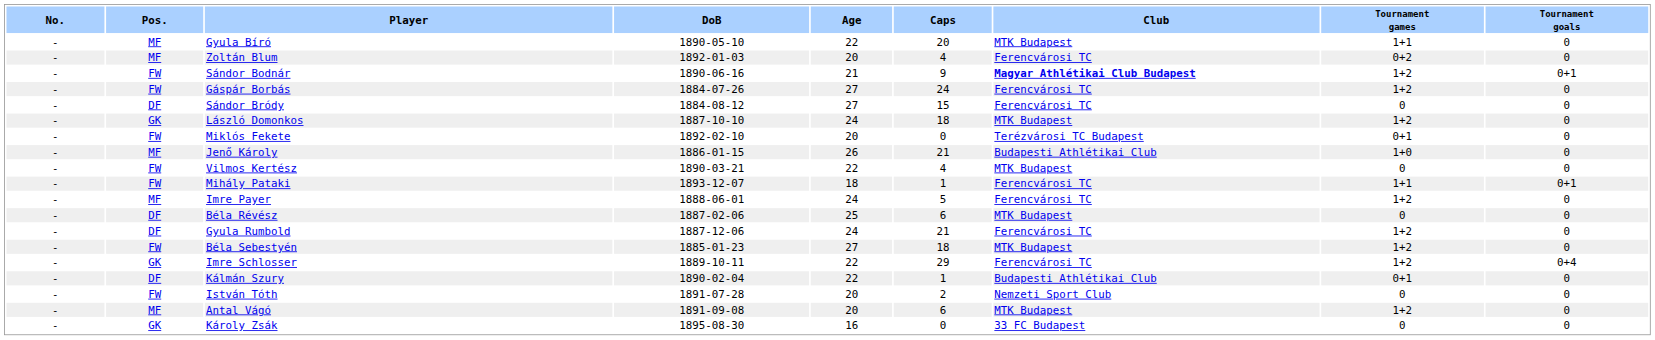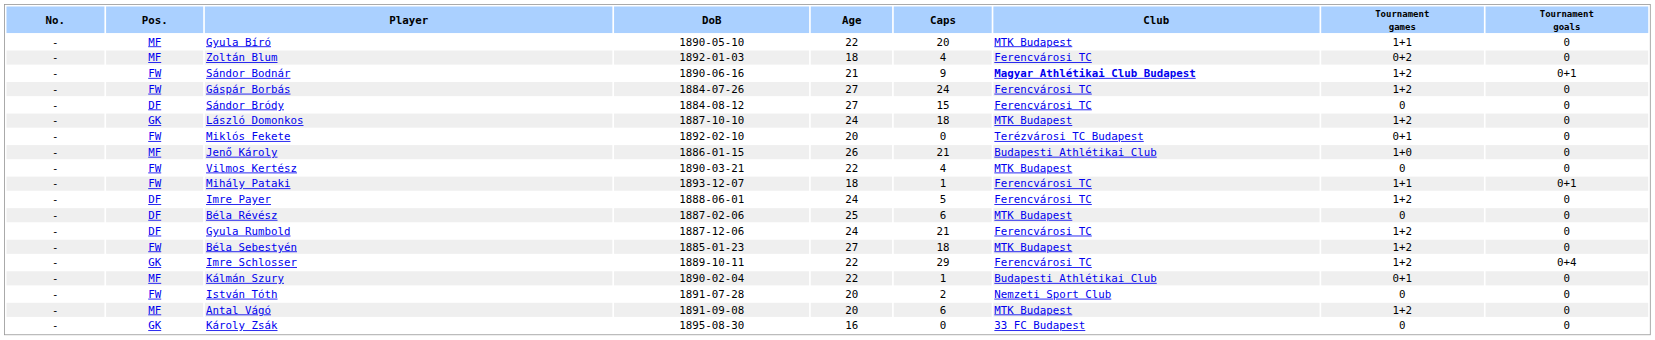 <table border="0" width="100%" style="border: 1px solid #999; background-color:#FFFFFF; text-align:center">
 <tr align="center" bgcolor="#AAD0FF">
 <th width=6%>No.</th>
 <th width=6%>Pos.</th>
 <th width=25%>Player</th>
 <th width=12%>DoB</th>
 <th width=5%>Age</th>
 <th width=6%>Caps</th>
 <th width=20%>Club</th>
 <th width=10%><small>Tournament<br>games</small></th>
 <th width=10%><small>Tournament<br>goals</small></th>
 </tr>
 <tr>
 <td>-</td>
 <td><a href='#'>MF</a></td>
 <td align="left"><a href='#'>Gyula Bíró</a></td>
 <td>1890-05-10</td>
 <td>22</td>
 <td>20</td>
 <td align="left"> <a href='#'>MTK Budapest</a></td>
 <td>1+1</td>
 <td>0</td>
 </tr>
 <tr bgcolor="#EFEFEF">
 <td>-</td>
 <td><a href='#'>MF</a></td>
 <td align="left"><a href='#'>Zoltán Blum</a></td>
 <td>1892-01-03</td>
-<td>20</td>
+<td>18</td>
 <td>4</td>
 <td align="left"> <a href='#'>Ferencvárosi TC</a></td>
 <td>0+2</td>
 <td>0</td>
 </tr>
 <tr>
 <td>-</td>
 <td><a href='#'>FW</a></td>
 <td align="left"><a href='#'>Sándor Bodnár</a></td>
 <td>1890-06-16</td>
 <td>21</td>
 <td>9</td>
 <td align="left"><strong> <a href='#'>Magyar Athlétikai Club Budapest</a></strong></td>
 <td>1+2</td>
 <td>0+1</td>
 </tr>
 <tr bgcolor="#EFEFEF">
 <td>-</td>
 <td><a href='#'>FW</a></td>
 <td align="left"><a href='#'>Gáspár Borbás</a></td>
 <td>1884-07-26</td>
 <td>27</td>
 <td>24</td>
 <td align="left"> <a href='#'>Ferencvárosi TC</a></td>
 <td>1+2</td>
 <td>0</td>
 </tr>
 <tr>
 <td>-</td>
 <td><a href='#'>DF</a></td>
 <td align="left"><a href='#'>Sándor Bródy</a></td>
 <td>1884-08-12</td>
 <td>27</td>
 <td>15</td>
 <td align="left"> <a href='#'>Ferencvárosi TC</a></td>
 <td>0</td>
 <td>0</td>
 </tr>
 <tr bgcolor="#EFEFEF">
 <td>-</td>
 <td><a href='#'>GK</a></td>
 <td align="left"><a href='#'>László Domonkos</a></td>
 <td>1887-10-10</td>
 <td>24</td>
 <td>18</td>
 <td align="left"> <a href='#'>MTK Budapest</a></td>
 <td>1+2</td>
 <td>0</td>
 </tr>
 <tr>
 <td>-</td>
 <td><a href='#'>FW</a></td>
 <td align="left"><a href='#'>Miklós Fekete</a></td>
 <td>1892-02-10</td>
 <td>20</td>
 <td>0</td>
 <td align="left"> <a href='#'>Terézvárosi TC Budapest</a></td>
 <td>0+1</td>
 <td>0</td>
 </tr>
 <tr bgcolor="#EFEFEF">
 <td>-</td>
 <td><a href='#'>MF</a></td>
 <td align="left"><a href='#'>Jenő Károly</a></td>
 <td>1886-01-15</td>
 <td>26</td>
 <td>21</td>
 <td align="left"> <a href='#'>Budapesti Athlétikai Club</a></td>
 <td>1+0</td>
 <td>0</td>
 </tr>
 <tr>
 <td>-</td>
 <td><a href='#'>FW</a></td>
 <td align="left"><a href='#'>Vilmos Kertész</a></td>
 <td>1890-03-21</td>
 <td>22</td>
 <td>4</td>
 <td align="left"> <a href='#'>MTK Budapest</a></td>
 <td>0</td>
 <td>0</td>
 </tr>
 <tr bgcolor="#EFEFEF">
 <td>-</td>
 <td><a href='#'>FW</a></td>
 <td align="left"><a href='#'>Mihály Pataki</a></td>
 <td>1893-12-07</td>
 <td>18</td>
 <td>1</td>
 <td align="left"> <a href='#'>Ferencvárosi TC</a></td>
 <td>1+1</td>
 <td>0+1</td>
 </tr>
 <tr>
 <td>-</td>
-<td><a href='#'>MF</a></td>
+<td><a href='#'>DF</a></td>
 <td align="left"><a href='#'>Imre Payer</a></td>
 <td>1888-06-01</td>
 <td>24</td>
 <td>5</td>
 <td align="left"> <a href='#'>Ferencvárosi TC</a></td>
 <td>1+2</td>
 <td>0</td>
 </tr>
 <tr bgcolor="#EFEFEF">
 <td>-</td>
 <td><a href='#'>DF</a></td>
 <td align="left"><a href='#'>Béla Révész</a></td>
 <td>1887-02-06</td>
 <td>25</td>
 <td>6</td>
 <td align="left"> <a href='#'>MTK Budapest</a></td>
 <td>0</td>
 <td>0</td>
 </tr>
 <tr>
 <td>-</td>
 <td><a href='#'>DF</a></td>
 <td align="left"><a href='#'>Gyula Rumbold</a></td>
 <td>1887-12-06</td>
 <td>24</td>
 <td>21</td>
 <td align="left"> <a href='#'>Ferencvárosi TC</a></td>
 <td>1+2</td>
 <td>0</td>
 </tr>
 <tr bgcolor="#EFEFEF">
 <td>-</td>
 <td><a href='#'>FW</a></td>
 <td align="left"><a href='#'>Béla Sebestyén</a></td>
 <td>1885-01-23</td>
 <td>27</td>
 <td>18</td>
 <td align="left"> <a href='#'>MTK Budapest</a></td>
 <td>1+2</td>
 <td>0</td>
 </tr>
 <tr>
 <td>-</td>
 <td><a href='#'>GK</a></td>
 <td align="left"><a href='#'>Imre Schlosser</a></td>
 <td>1889-10-11</td>
 <td>22</td>
 <td>29</td>
 <td align="left"> <a href='#'>Ferencvárosi TC</a></td>
 <td>1+2</td>
 <td>0+4</td>
 </tr>
 <tr bgcolor="#EFEFEF">
 <td>-</td>
-<td><a href='#'>DF</a></td>
+<td><a href='#'>MF</a></td>
 <td align="left"><a href='#'>Kálmán Szury</a></td>
 <td>1890-02-04</td>
 <td>22</td>
 <td>1</td>
 <td align="left"> <a href='#'>Budapesti Athlétikai Club</a></td>
 <td>0+1</td>
 <td>0</td>
 </tr>
 <tr>
 <td>-</td>
 <td><a href='#'>FW</a></td>
 <td align="left"><a href='#'>István Tóth</a></td>
 <td>1891-07-28</td>
 <td>20</td>
 <td>2</td>
 <td align="left"> <a href='#'>Nemzeti Sport Club</a></td>
 <td>0</td>
 <td>0</td>
 </tr>
 <tr bgcolor="#EFEFEF">
 <td>-</td>
 <td><a href='#'>MF</a></td>
 <td align="left"><a href='#'>Antal Vágó</a></td>
 <td>1891-09-08</td>
 <td>20</td>
 <td>6</td>
 <td align="left"> <a href='#'>MTK Budapest</a></td>
 <td>1+2</td>
 <td>0</td>
 </tr>
 <tr>
 <td>-</td>
 <td><a href='#'>GK</a></td>
 <td align="left"><a href='#'>Károly Zsák</a></td>
 <td>1895-08-30</td>
 <td>16</td>
 <td>0</td>
 <td align="left"> <a href='#'>33 FC Budapest</a></td>
 <td>0</td>
 <td>0</td>
 </tr>
 </table>
